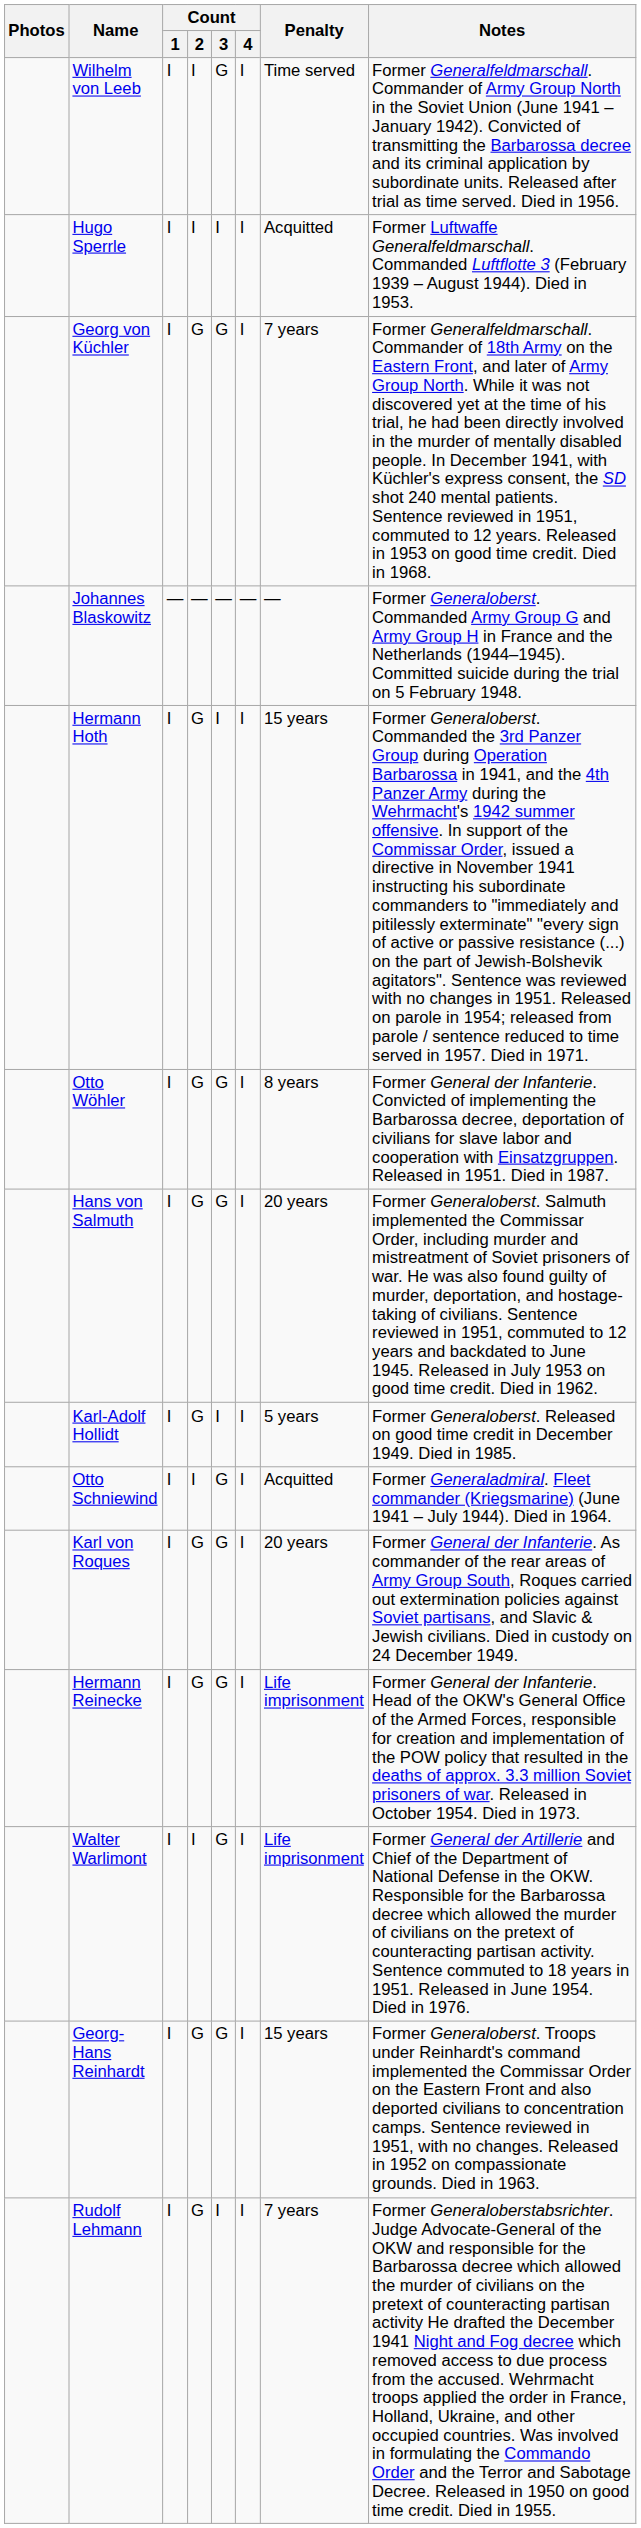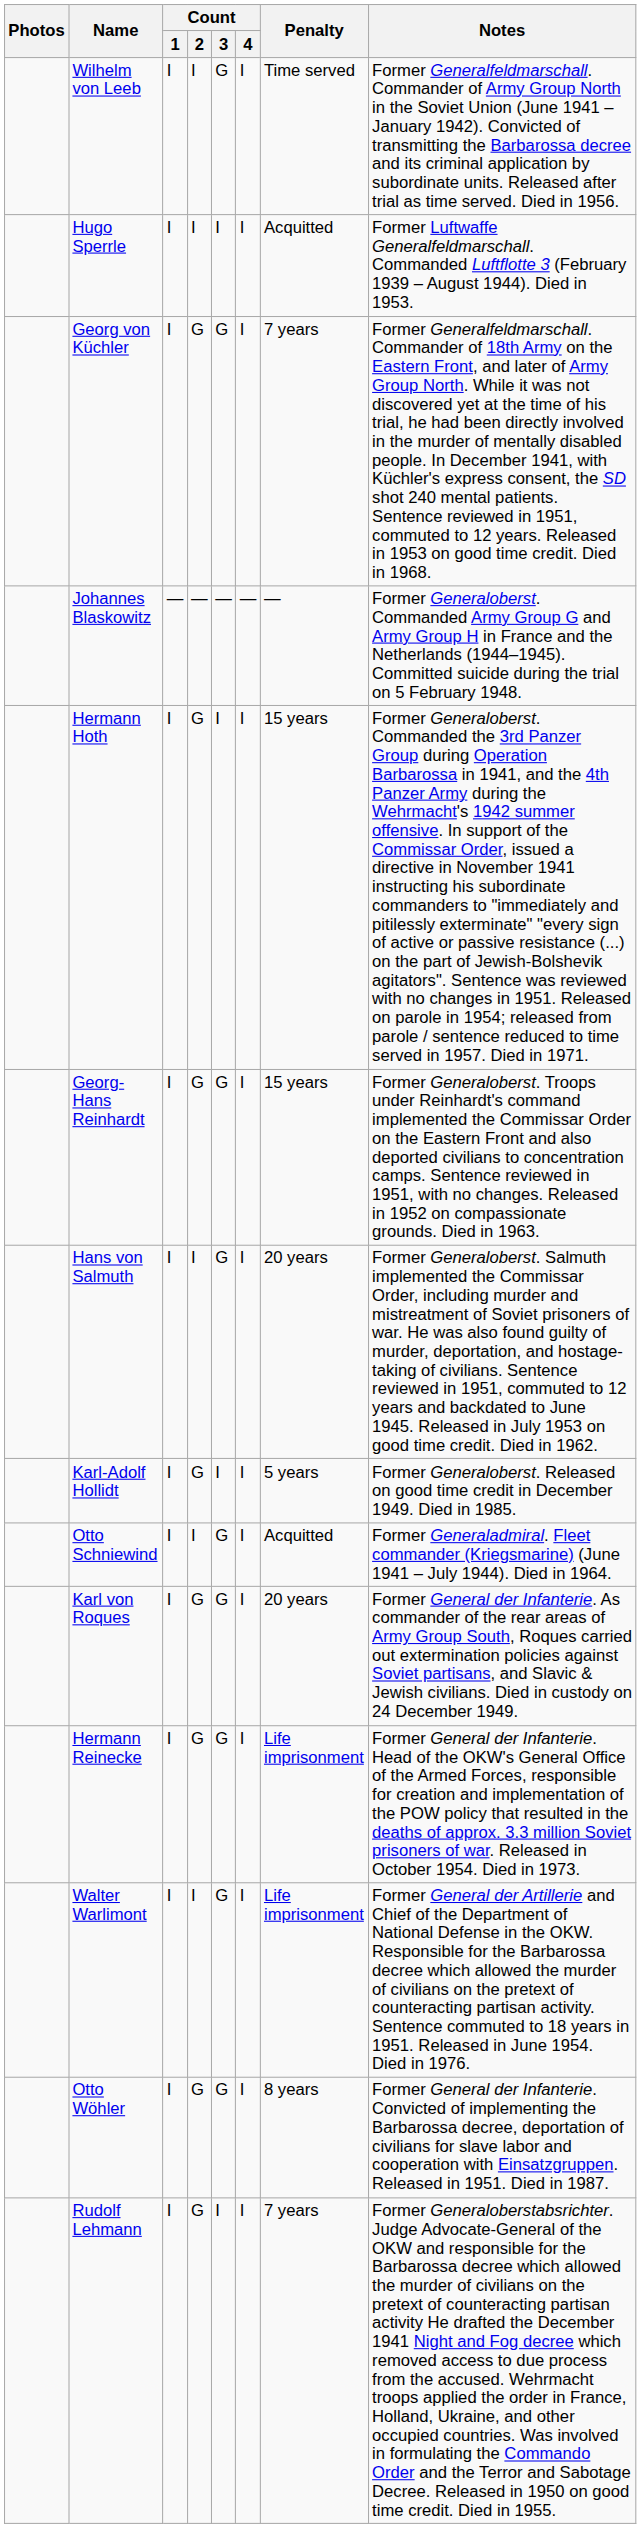 <table class="wikitable sortable">
 <tr>
 <th rowspan=2 class="unsortable">Photos</th>
 <th rowspan=2>Name</th>
 <th colspan=4>Count</th>
 <th rowspan=2>Penalty</th>
 <th rowspan=2 class="unsortable">Notes</th>
 </tr>
 <tr>
 <th>1</th>
 <th>2</th>
 <th>3</th>
 <th>4</th>
 </tr>
 <tr valign="top">
 <td></td>
 <td data-sort-value="Leeb, Wilhelm von"><a href='#'>Wilhelm von Leeb</a></td>
 <td>I</td>
 <td>I</td>
 <td>G</td>
 <td>I</td>
 <td>Time served</td>
 <td>Former <em><a href='#'>Generalfeldmarschall</a></em>. Commander of <a href='#'>Army Group North</a> in the Soviet Union (June 1941 – January 1942). Convicted of transmitting the <a href='#'>Barbarossa decree</a> and its criminal application by subordinate units. Released after trial as time served. Died in 1956.</td>
 </tr>
 <tr valign="top">
 <td></td>
 <td data-sort-value="Sperrle, Hugo"><a href='#'>Hugo Sperrle</a></td>
 <td>I</td>
 <td>I</td>
 <td>I</td>
 <td>I</td>
 <td>Acquitted</td>
 <td>Former <a href='#'>Luftwaffe</a> <em>Generalfeldmarschall</em>. Commanded <em><a href='#'>Luftflotte 3</a></em> (February 1939 – August 1944). Died in 1953.</td>
 </tr>
 <tr valign="top">
 <td></td>
 <td data-sort-value="Küchler, Georg"><a href='#'>Georg von Küchler</a></td>
 <td>I</td>
 <td>G</td>
 <td>G</td>
 <td>I</td>
 <td>7 years</td>
 <td>Former <em>Generalfeldmarschall</em>. Commander of <a href='#'>18th Army</a> on the <a href='#'>Eastern Front</a>, and later of <a href='#'>Army Group North</a>. While it was not discovered yet at the time of his trial, he had been directly involved in the murder of mentally disabled people. In December 1941, with Küchler's express consent, the <em><a href='#'>SD</a></em> shot 240 mental patients. Sentence reviewed in 1951, commuted to 12 years. Released in 1953 on good time credit. Died in 1968.</td>
 </tr>
 <tr valign="top">
 <td></td>
 <td data-sort-value="Blaskowitz, Johannes"><a href='#'>Johannes Blaskowitz</a></td>
 <td>—</td>
 <td>—</td>
 <td>—</td>
 <td>—</td>
 <td>—</td>
 <td>Former <em><a href='#'>Generaloberst</a></em>. Commanded <a href='#'>Army Group G</a> and <a href='#'>Army Group H</a> in France and the Netherlands (1944–1945). Committed suicide during the trial on 5 February 1948.</td>
 </tr>
 <tr valign="top">
 <td></td>
 <td data-sort-value="Hoth, Hermann"><a href='#'>Hermann Hoth</a></td>
 <td>I</td>
 <td>G</td>
 <td>I</td>
 <td>I</td>
 <td>15 years</td>
 <td>Former <em>Generaloberst</em>. Commanded the <a href='#'>3rd Panzer Group</a> during <a href='#'>Operation Barbarossa</a> in 1941, and the <a href='#'>4th Panzer Army</a> during the <a href='#'>Wehrmacht</a>'s <a href='#'>1942 summer offensive</a>. In support of the <a href='#'>Commissar Order</a>, issued a directive in November 1941 instructing his subordinate commanders to "immediately and pitilessly exterminate" "every sign of active or passive resistance (...) on the part of Jewish-Bolshevik agitators". Sentence was reviewed with no changes in 1951. Released on parole in 1954; released from parole / sentence reduced to time served in 1957. Died in 1971.</td>
 </tr>
 <tr valign="top">
 <td></td>
-<td data-sort-value="Wöhler, Otto"><a href='#'>Otto Wöhler</a></td>
+<td data-sort-value="Reinhardt, Georg-Hans"><a href='#'>Georg-Hans Reinhardt</a></td>
 <td>I</td>
 <td>G</td>
 <td>G</td>
 <td>I</td>
-<td>8 years</td>
-<td>Former <em>General der Infanterie</em>. Convicted of implementing the Barbarossa decree, deportation of civilians for slave labor and cooperation with <a href='#'>Einsatzgruppen</a>. Released in 1951. Died in 1987.</td>
+<td>15 years</td>
+<td>Former <em>Generaloberst</em>. Troops under Reinhardt's command implemented the Commissar Order on the Eastern Front and also deported civilians to concentration camps. Sentence reviewed in 1951, with no changes. Released in 1952 on compassionate grounds. Died in 1963.</td>
 </tr>
 <tr valign="top">
 <td></td>
 <td data-sort-value="Salmuth, Hans"><a href='#'>Hans von Salmuth</a></td>
 <td>I</td>
-<td>G</td>
+<td>I</td>
 <td>G</td>
 <td>I</td>
 <td>20 years</td>
 <td>Former <em>Generaloberst</em>.  Salmuth implemented the Commissar Order, including murder and mistreatment of Soviet prisoners of war. He was also found guilty of murder, deportation, and hostage-taking of civilians. Sentence reviewed in 1951, commuted to 12 years and backdated to June 1945. Released in July 1953 on good time credit. Died in 1962.</td>
 </tr>
 <tr valign="top">
 <td></td>
 <td data-sort-value="Hollidt, Karl-Adolf"><a href='#'>Karl-Adolf Hollidt</a></td>
 <td>I</td>
 <td>G</td>
 <td>I</td>
 <td>I</td>
 <td>5 years</td>
 <td>Former <em>Generaloberst</em>. Released on good time credit in December 1949. Died in 1985.</td>
 </tr>
 <tr valign="top">
 <td></td>
 <td data-sort-value="Schniewind, Otto"><a href='#'>Otto Schniewind</a></td>
 <td>I</td>
 <td>I</td>
 <td>G</td>
 <td>I</td>
 <td>Acquitted</td>
 <td>Former <a href='#'><em>Generaladmiral</em></a>. <a href='#'>Fleet commander (Kriegsmarine)</a> (June 1941 – July 1944). Died in 1964.</td>
 </tr>
 <tr valign="top">
 <td></td>
 <td data-sort-value="Roques, Karl"><a href='#'>Karl von Roques</a></td>
 <td>I</td>
 <td>G</td>
 <td>G</td>
 <td>I</td>
 <td>20 years</td>
 <td>Former <em><a href='#'>General der Infanterie</a></em>. As commander of the rear areas of <a href='#'>Army Group South</a>, Roques carried out extermination policies against <a href='#'>Soviet partisans</a>, and Slavic & Jewish civilians. Died in custody on 24 December 1949.</td>
 </tr>
 <tr valign="top">
 <td></td>
 <td data-sort-value="Reinecke, Hermann"><a href='#'>Hermann Reinecke</a></td>
 <td>I</td>
 <td>G</td>
 <td>G</td>
 <td>I</td>
 <td><a href='#'>Life imprisonment</a></td>
 <td>Former <em>General der Infanterie</em>. Head of the OKW's General Office of the Armed Forces, responsible for creation and implementation of the POW policy that resulted in the <a href='#'>deaths of approx. 3.3 million Soviet prisoners of war</a>. Released in October 1954. Died in 1973.</td>
 </tr>
 <tr valign="top">
 <td></td>
 <td data-sort-value="Warlimont, Walter"><a href='#'>Walter Warlimont</a></td>
 <td>I</td>
 <td>I</td>
 <td>G</td>
 <td>I</td>
 <td><a href='#'>Life imprisonment</a></td>
 <td>Former <em><a href='#'>General der Artillerie</a></em> and Chief of the Department of National Defense in the OKW. Responsible for the Barbarossa decree which allowed the murder of civilians on the pretext of counteracting partisan activity. Sentence commuted to 18 years in 1951. Released in June 1954. Died in 1976.</td>
 </tr>
 <tr valign="top">
 <td></td>
-<td data-sort-value="Reinhardt, Georg-Hans"><a href='#'>Georg-Hans Reinhardt</a></td>
+<td data-sort-value="Wöhler, Otto"><a href='#'>Otto Wöhler</a></td>
 <td>I</td>
 <td>G</td>
 <td>G</td>
 <td>I</td>
-<td>15 years</td>
-<td>Former <em>Generaloberst</em>. Troops under Reinhardt's command implemented the Commissar Order on the Eastern Front and also deported civilians to concentration camps. Sentence reviewed in 1951, with no changes. Released in 1952 on compassionate grounds. Died in 1963.</td>
+<td>8 years</td>
+<td>Former <em>General der Infanterie</em>. Convicted of implementing the Barbarossa decree, deportation of civilians for slave labor and cooperation with <a href='#'>Einsatzgruppen</a>. Released in 1951. Died in 1987.</td>
 </tr>
 <tr valign="top">
 <td></td>
 <td data-sort-value="Lehmann, Rudolf"><a href='#'>Rudolf Lehmann</a></td>
 <td>I</td>
 <td>G</td>
 <td>I</td>
 <td>I</td>
 <td>7 years</td>
 <td>Former <em>Generaloberstabsrichter</em>. Judge Advocate-General of the OKW and responsible for the Barbarossa decree which allowed the murder of civilians on the pretext of counteracting partisan activity He drafted the December 1941 <a href='#'>Night and Fog decree</a> which removed access to due process from the accused. Wehrmacht troops applied the order in France, Holland, Ukraine, and other occupied countries. Was involved in formulating the <a href='#'>Commando Order</a> and the Terror and Sabotage Decree. Released in 1950 on good time credit. Died in 1955.</td>
 </tr>
 </table>
